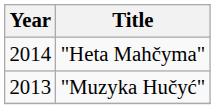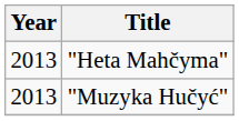 <table class="wikitable">
 <tr>
 <th>Year</th>
 <th>Title</th>
 </tr>
 <tr>
-<td align=center>2014</td>
+<td align=center>2013</td>
 <td>"Heta Mahčyma"</td>
 </tr>
 <tr>
 <td align=center>2013</td>
 <td>"Muzyka Hučyć"</td>
 </tr>
 <tr>
 </tr>
 </table>
